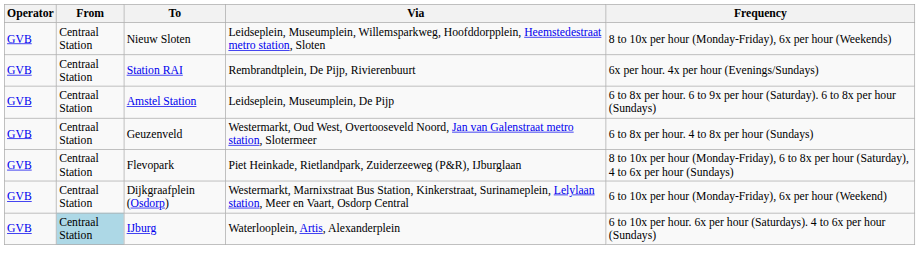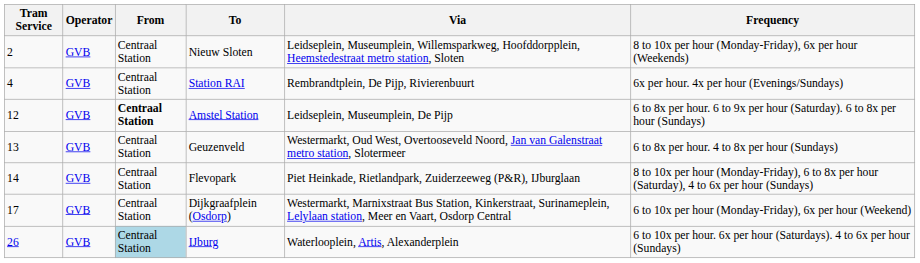 <table class="wikitable vatop">
 <tr>
+<th>Tram Service</th>
 <th>Operator</th>
 <th>From</th>
 <th>To</th>
 <th>Via</th>
 <th>Frequency</th>
 </tr>
 <tr>
+<td>2</td>
 <td><a href='#'>GVB</a></td>
 <td>Centraal Station</td>
 <td>Nieuw Sloten</td>
 <td>Leidseplein, Museumplein, Willemsparkweg, Hoofddorpplein, <a href='#'>Heemstedestraat metro station</a>, Sloten</td>
 <td>8 to 10x per hour (Monday-Friday), 6x per hour (Weekends)</td>
 </tr>
 <tr>
+<td>4</td>
 <td><a href='#'>GVB</a></td>
 <td>Centraal Station</td>
 <td><a href='#'>Station RAI</a></td>
 <td>Rembrandtplein, De Pijp, Rivierenbuurt</td>
 <td>6x per hour. 4x per hour (Evenings/Sundays)</td>
 </tr>
 <tr>
+<td>12</td>
 <td><a href='#'>GVB</a></td>
-<td>Centraal Station</td>
+<td><strong>Centraal Station</strong></td>
 <td><a href='#'>Amstel Station</a></td>
 <td>Leidseplein, Museumplein, De Pijp</td>
 <td>6 to 8x per hour. 6 to 9x per hour (Saturday). 6 to 8x per hour (Sundays)</td>
 </tr>
 <tr>
+<td>13</td>
 <td><a href='#'>GVB</a></td>
 <td>Centraal Station</td>
 <td>Geuzenveld</td>
 <td>Westermarkt, Oud West, Overtooseveld Noord, <a href='#'>Jan van Galenstraat metro station</a>, Slotermeer</td>
 <td>6 to 8x per hour. 4 to 8x per hour (Sundays)</td>
 </tr>
 <tr>
+<td>14</td>
 <td><a href='#'>GVB</a></td>
 <td>Centraal Station</td>
 <td>Flevopark</td>
 <td>Piet Heinkade, Rietlandpark, Zuiderzeeweg (P&R), IJburglaan</td>
 <td>8 to 10x per hour (Monday-Friday), 6 to 8x per hour (Saturday), 4 to 6x per hour (Sundays)</td>
 </tr>
 <tr>
+<td>17</td>
 <td><a href='#'>GVB</a></td>
 <td>Centraal Station</td>
 <td>Dijkgraafplein (<a href='#'>Osdorp</a>)</td>
 <td>Westermarkt, Marnixstraat Bus Station, Kinkerstraat, Surinameplein, <a href='#'>Lelylaan station</a>, Meer en Vaart, Osdorp Central</td>
 <td>6 to 10x per hour (Monday-Friday), 6x per hour (Weekend)</td>
 </tr>
 <tr>
+<td><a href='#'>26</a></td>
 <td><a href='#'>GVB</a></td>
 <td style="background: lightblue;">Centraal Station</td>
 <td><a href='#'>IJburg</a></td>
 <td>Waterlooplein, <a href='#'>Artis</a>, Alexanderplein</td>
 <td>6 to 10x per hour. 6x per hour (Saturdays). 4 to 6x per hour (Sundays)</td>
 </tr>
 </table>
